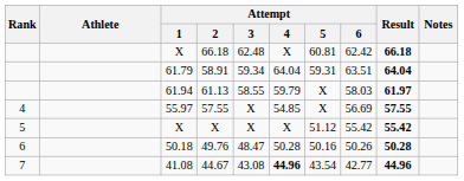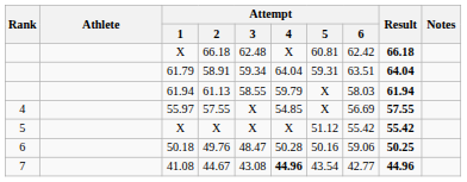 <table class="wikitable" style="text-align:center">
 <tr>
 <th rowspan=2 width=40>Rank</th>
 <th rowspan=2 width=250>Athlete</th>
 <th colspan=6>Attempt</th>
 <th rowspan=2 width=55>Result</th>
 <th rowspan=2 width=50>Notes</th>
 </tr>
 <tr>
 <th width=45>1</th>
 <th width=45>2</th>
 <th width=45>3</th>
 <th width=45>4</th>
 <th width=45>5</th>
 <th width=45>6</th>
 </tr>
 <tr>
 <td></td>
 <td align=left></td>
 <td>X</td>
 <td>66.18</td>
 <td>62.48</td>
 <td>X</td>
 <td>60.81</td>
 <td>62.42</td>
 <td><strong>66.18</strong></td>
 <td></td>
 </tr>
 <tr>
 <td></td>
 <td align=left></td>
 <td>61.79</td>
 <td>58.91</td>
 <td>59.34</td>
 <td>64.04</td>
 <td>59.31</td>
 <td>63.51</td>
 <td><strong>64.04</strong></td>
 <td></td>
 </tr>
 <tr>
 <td></td>
 <td align=left></td>
 <td>61.94</td>
 <td>61.13</td>
 <td>58.55</td>
 <td>59.79</td>
 <td>X</td>
 <td>58.03</td>
-<td><strong>61.97</strong></td>
+<td><strong>61.94</strong></td>
 <td></td>
 </tr>
 <tr>
 <td>4</td>
 <td align=left></td>
 <td>55.97</td>
 <td>57.55</td>
 <td>X</td>
 <td>54.85</td>
 <td>X</td>
 <td>56.69</td>
 <td><strong>57.55</strong></td>
 <td></td>
 </tr>
 <tr>
 <td>5</td>
 <td align=left></td>
 <td>X</td>
 <td>X</td>
 <td>X</td>
 <td>X</td>
 <td>51.12</td>
 <td>55.42</td>
 <td><strong>55.42</strong></td>
 <td></td>
 </tr>
 <tr>
 <td>6</td>
 <td align=left></td>
 <td>50.18</td>
 <td>49.76</td>
 <td>48.47</td>
 <td>50.28</td>
 <td>50.16</td>
-<td>50.26</td>
-<td><strong>50.28</strong></td>
+<td>59.06</td>
+<td><strong>50.25</strong></td>
 <td></td>
 </tr>
 <tr>
 <td>7</td>
 <td align=left></td>
 <td>41.08</td>
 <td>44.67</td>
 <td>43.08</td>
 <td><strong>44.96</strong></td>
 <td>43.54</td>
 <td>42.77</td>
 <td><strong>44.96</strong></td>
 <td></td>
 </tr>
 </table>
